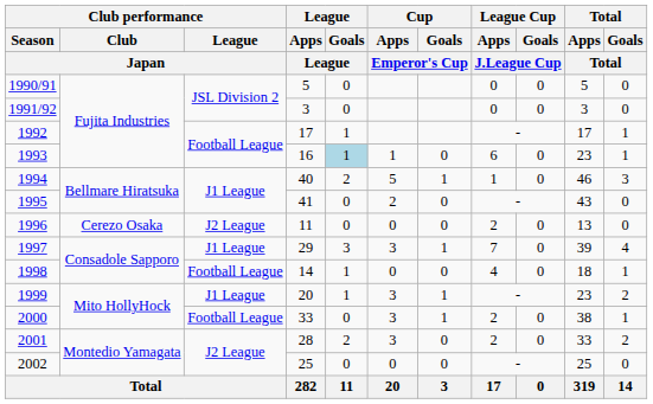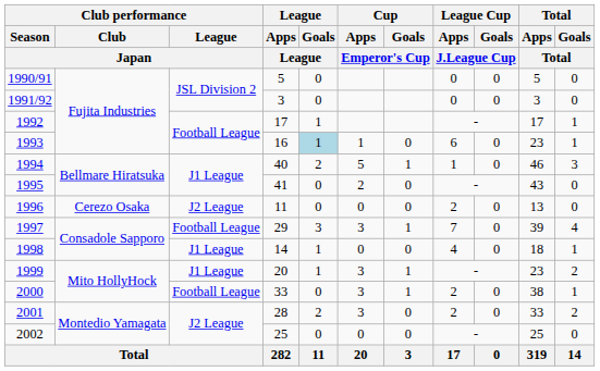 <table class="wikitable" style="text-align:center;">
 <tr>
 <th colspan=3>Club performance</th>
 <th colspan=2>League</th>
 <th colspan=2>Cup</th>
 <th colspan=2>League Cup</th>
 <th colspan=2>Total</th>
 </tr>
 <tr>
 <th>Season</th>
 <th>Club</th>
 <th>League</th>
 <th>Apps</th>
 <th>Goals</th>
 <th>Apps</th>
 <th>Goals</th>
 <th>Apps</th>
 <th>Goals</th>
 <th>Apps</th>
 <th>Goals</th>
 </tr>
 <tr>
 <th colspan=3>Japan</th>
 <th colspan=2>League</th>
 <th colspan=2><a href='#'>Emperor's Cup</a></th>
 <th colspan=2><a href='#'>J.League Cup</a></th>
 <th colspan=2>Total</th>
 </tr>
 <tr>
 <td><a href='#'>1990/91</a></td>
 <td rowspan="4"><a href='#'>Fujita Industries</a></td>
 <td rowspan="2"><a href='#'>JSL Division 2</a></td>
 <td>5</td>
 <td>0</td>
 <td></td>
 <td></td>
 <td>0</td>
 <td>0</td>
 <td>5</td>
 <td>0</td>
 </tr>
 <tr>
 <td><a href='#'>1991/92</a></td>
 <td>3</td>
 <td>0</td>
 <td></td>
 <td></td>
 <td>0</td>
 <td>0</td>
 <td>3</td>
 <td>0</td>
 </tr>
 <tr>
 <td><a href='#'>1992</a></td>
 <td rowspan="2"><a href='#'>Football League</a></td>
 <td>17</td>
 <td>1</td>
 <td></td>
 <td></td>
 <td colspan="2">-</td>
 <td>17</td>
 <td>1</td>
 </tr>
 <tr>
 <td><a href='#'>1993</a></td>
 <td>16</td>
 <td style="background: lightblue;">1</td>
 <td>1</td>
 <td>0</td>
 <td>6</td>
 <td>0</td>
 <td>23</td>
 <td>1</td>
 </tr>
 <tr>
 <td><a href='#'>1994</a></td>
 <td rowspan="2"><a href='#'>Bellmare Hiratsuka</a></td>
 <td rowspan="2"><a href='#'>J1 League</a></td>
 <td>40</td>
 <td>2</td>
 <td>5</td>
 <td>1</td>
 <td>1</td>
 <td>0</td>
 <td>46</td>
 <td>3</td>
 </tr>
 <tr>
 <td><a href='#'>1995</a></td>
 <td>41</td>
 <td>0</td>
 <td>2</td>
 <td>0</td>
 <td colspan="2">-</td>
 <td>43</td>
 <td>0</td>
 </tr>
 <tr>
 <td><a href='#'>1996</a></td>
 <td><a href='#'>Cerezo Osaka</a></td>
 <td><a href='#'>J2 League</a></td>
 <td>11</td>
 <td>0</td>
 <td>0</td>
 <td>0</td>
 <td>2</td>
 <td>0</td>
 <td>13</td>
 <td>0</td>
 </tr>
 <tr>
 <td><a href='#'>1997</a></td>
 <td rowspan="2"><a href='#'>Consadole Sapporo</a></td>
-<td><a href='#'>J1 League</a></td>
+<td><a href='#'>Football League</a></td>
 <td>29</td>
 <td>3</td>
 <td>3</td>
 <td>1</td>
 <td>7</td>
 <td>0</td>
 <td>39</td>
 <td>4</td>
 </tr>
 <tr>
 <td><a href='#'>1998</a></td>
-<td><a href='#'>Football League</a></td>
+<td><a href='#'>J1 League</a></td>
 <td>14</td>
 <td>1</td>
 <td>0</td>
 <td>0</td>
 <td>4</td>
 <td>0</td>
 <td>18</td>
 <td>1</td>
 </tr>
 <tr>
 <td><a href='#'>1999</a></td>
 <td rowspan="2"><a href='#'>Mito HollyHock</a></td>
 <td><a href='#'>J1 League</a></td>
 <td>20</td>
 <td>1</td>
 <td>3</td>
 <td>1</td>
 <td colspan="2">-</td>
 <td>23</td>
 <td>2</td>
 </tr>
 <tr>
 <td><a href='#'>2000</a></td>
 <td><a href='#'>Football League</a></td>
 <td>33</td>
 <td>0</td>
 <td>3</td>
 <td>1</td>
 <td>2</td>
 <td>0</td>
 <td>38</td>
 <td>1</td>
 </tr>
 <tr>
 <td><a href='#'>2001</a></td>
 <td rowspan="2"><a href='#'>Montedio Yamagata</a></td>
 <td rowspan="2"><a href='#'>J2 League</a></td>
 <td>28</td>
 <td>2</td>
 <td>3</td>
 <td>0</td>
 <td>2</td>
 <td>0</td>
 <td>33</td>
 <td>2</td>
 </tr>
 <tr>
 <td>2002</td>
 <td>25</td>
 <td>0</td>
 <td>0</td>
 <td>0</td>
 <td colspan="2">-</td>
 <td>25</td>
 <td>0</td>
 </tr>
 <tr>
 <th colspan=3>Total</th>
 <th>282</th>
 <th>11</th>
 <th>20</th>
 <th>3</th>
 <th>17</th>
 <th>0</th>
 <th>319</th>
 <th>14</th>
 </tr>
 </table>
